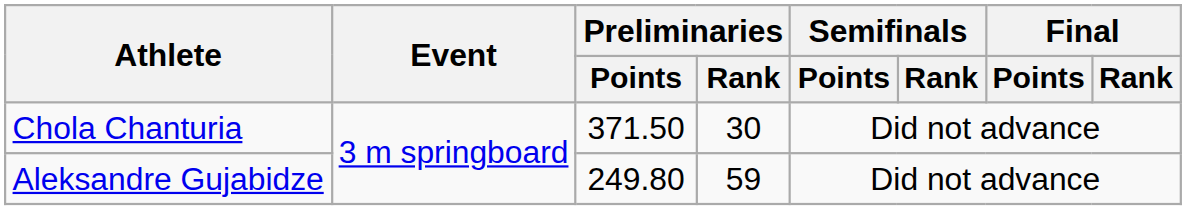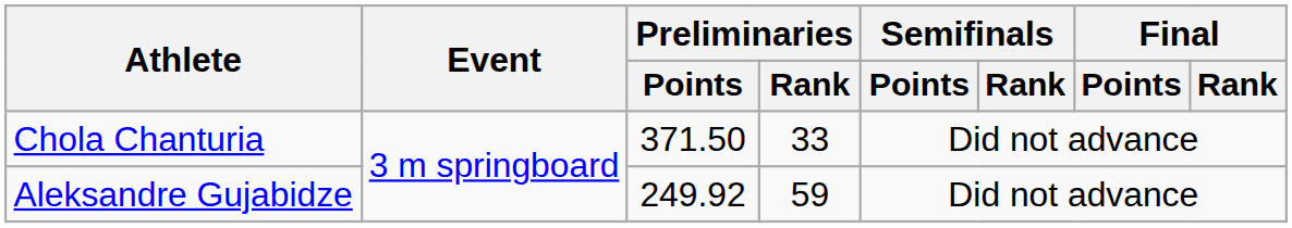 <table class=wikitable style="font-size:90%;">
 <tr>
 <th rowspan="2">Athlete</th>
 <th rowspan="2">Event</th>
 <th colspan="2">Preliminaries</th>
 <th colspan="2">Semifinals</th>
 <th colspan="2">Final</th>
 </tr>
 <tr style="font-size:95%">
 <th>Points</th>
 <th>Rank</th>
 <th>Points</th>
 <th>Rank</th>
 <th>Points</th>
 <th>Rank</th>
 </tr>
 <tr align=center>
 <td align=left><a href='#'>Chola Chanturia</a></td>
 <td align=left rowspan=2><a href='#'>3 m springboard</a></td>
 <td>371.50</td>
-<td>30</td>
+<td>33</td>
 <td colspan=4>Did not advance</td>
 </tr>
 <tr align=center>
 <td align=left><a href='#'>Aleksandre Gujabidze</a></td>
-<td>249.80</td>
+<td>249.92</td>
 <td>59</td>
 <td colspan=4>Did not advance</td>
 </tr>
 </table>
